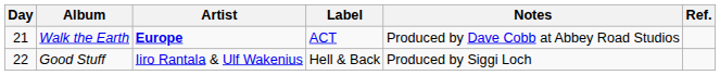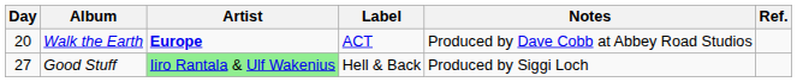 <table class="wikitable">
 <tr>
 <th>Day</th>
 <th>Album</th>
 <th>Artist</th>
 <th>Label</th>
 <th>Notes</th>
 <th>Ref.</th>
 </tr>
 <tr>
-<td style="text-align:center;">21</td>
+<td style="text-align:center;">20</td>
 <td><em><a href='#'>Walk the Earth</a></em></td>
 <td><strong><a href='#'>Europe</a></strong></td>
 <td><a href='#'>ACT</a></td>
 <td>Produced by <a href='#'>Dave Cobb</a> at Abbey Road Studios</td>
 <td style="text-align:center;"></td>
 </tr>
 <tr>
-<td style="text-align:center;">22</td>
+<td style="text-align:center;">27</td>
 <td><em>Good Stuff</em></td>
-<td><a href='#'>Iiro Rantala</a> & <a href='#'>Ulf Wakenius</a></td>
+<td style="background: lightgreen;"><a href='#'>Iiro Rantala</a> & <a href='#'>Ulf Wakenius</a></td>
 <td>Hell & Back</td>
 <td>Produced by Siggi Loch</td>
 <td style="text-align:center;"></td>
 </tr>
 </table>
